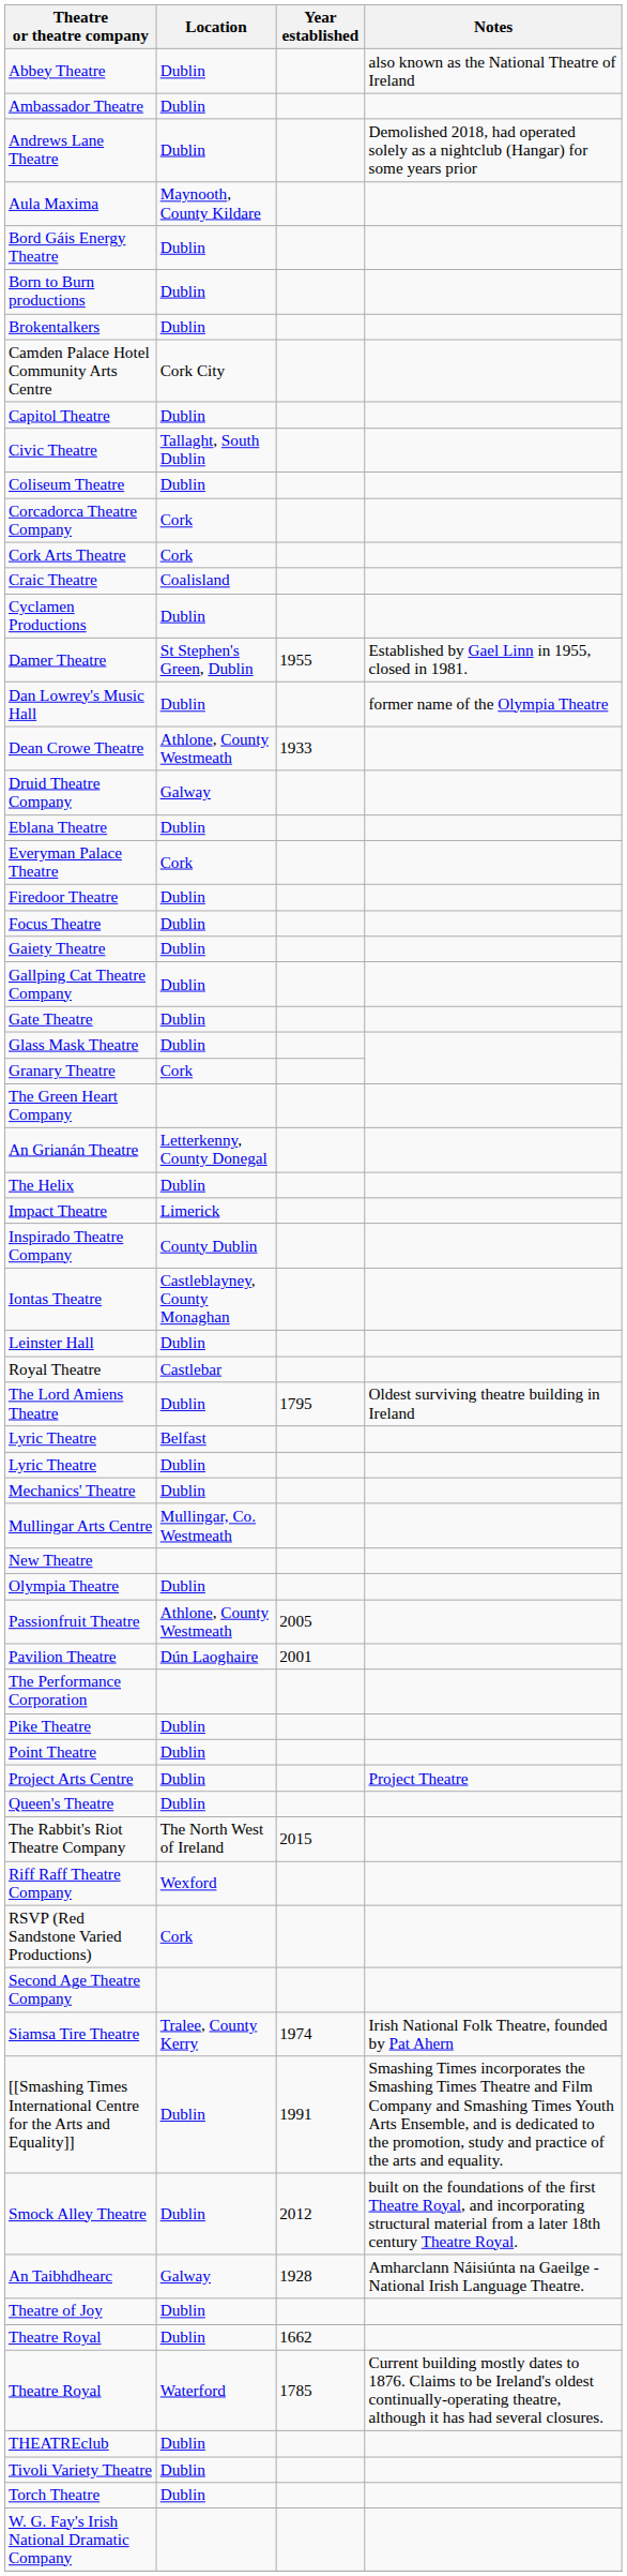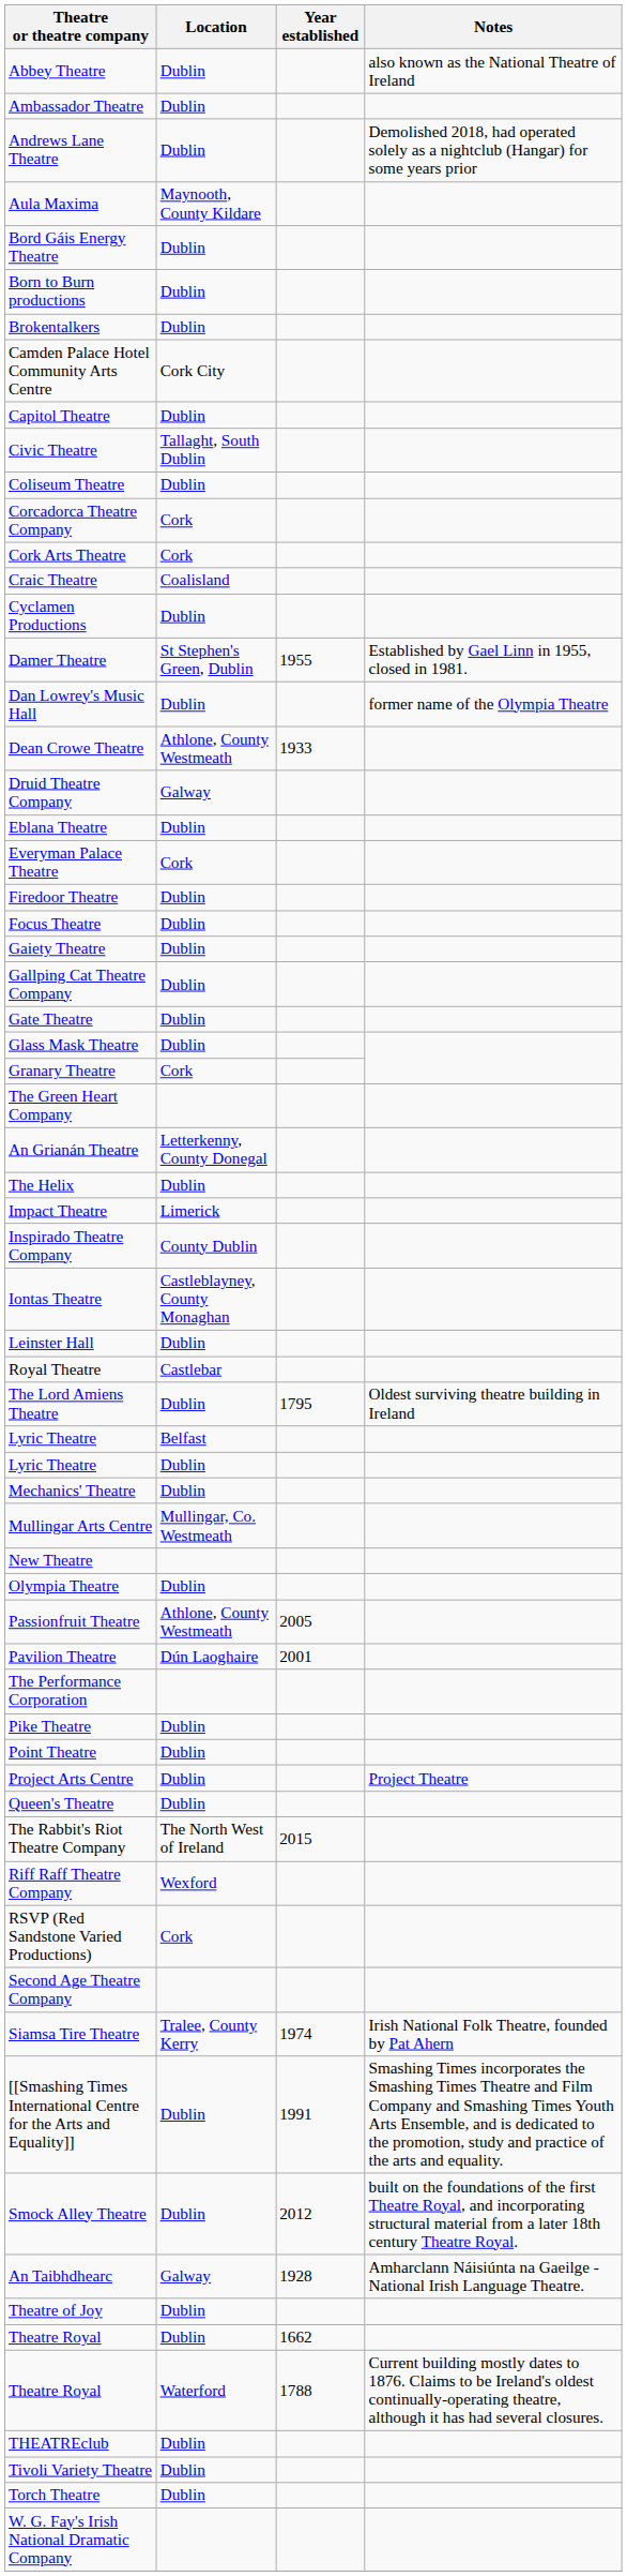 <table class="wikitable sortable">
 <tr>
 <th>Theatre<br>or theatre company</th>
 <th>Location</th>
 <th>Year established</th>
 <th class="unsortable">Notes</th>
 </tr>
 <tr>
 <td><a href='#'>Abbey Theatre</a></td>
 <td><a href='#'>Dublin</a></td>
 <td></td>
 <td>also known as the National Theatre of Ireland</td>
 </tr>
 <tr>
 <td><a href='#'>Ambassador Theatre</a></td>
 <td><a href='#'>Dublin</a></td>
 <td></td>
 <td></td>
 </tr>
 <tr>
 <td><a href='#'>Andrews Lane Theatre</a></td>
 <td><a href='#'>Dublin</a></td>
 <td></td>
 <td>Demolished 2018, had operated solely as a nightclub (Hangar) for some years prior</td>
 </tr>
 <tr>
 <td><a href='#'>Aula Maxima</a></td>
 <td><a href='#'>Maynooth</a>, <a href='#'>County Kildare</a></td>
 <td></td>
 <td></td>
 </tr>
 <tr>
 <td><a href='#'>Bord Gáis Energy Theatre</a></td>
 <td><a href='#'>Dublin</a></td>
 <td></td>
 <td></td>
 </tr>
 <tr>
 <td><a href='#'>Born to Burn productions</a></td>
 <td><a href='#'>Dublin</a></td>
 <td></td>
 <td></td>
 </tr>
 <tr>
 <td><a href='#'>Brokentalkers</a></td>
 <td><a href='#'>Dublin</a></td>
 <td></td>
 <td></td>
 </tr>
 <tr>
 <td>Camden Palace Hotel Community Arts Centre</td>
 <td>Cork City</td>
 <td></td>
 <td></td>
 </tr>
 <tr>
 <td><a href='#'>Capitol Theatre</a></td>
 <td><a href='#'>Dublin</a></td>
 <td></td>
 <td></td>
 </tr>
 <tr>
 <td><a href='#'>Civic Theatre</a></td>
 <td><a href='#'>Tallaght</a>, <a href='#'>South Dublin</a></td>
 <td></td>
 <td></td>
 </tr>
 <tr>
 <td><a href='#'>Coliseum Theatre</a></td>
 <td><a href='#'>Dublin</a></td>
 <td></td>
 <td></td>
 </tr>
 <tr>
 <td><a href='#'>Corcadorca Theatre Company</a></td>
 <td><a href='#'>Cork</a></td>
 <td></td>
 <td></td>
 </tr>
 <tr>
 <td><a href='#'>Cork Arts Theatre</a></td>
 <td><a href='#'>Cork</a></td>
 <td></td>
 <td></td>
 </tr>
 <tr>
 <td><a href='#'>Craic Theatre</a></td>
 <td><a href='#'>Coalisland</a></td>
 <td></td>
 <td></td>
 </tr>
 <tr>
 <td><a href='#'>Cyclamen Productions</a></td>
 <td><a href='#'>Dublin</a></td>
 <td></td>
 <td></td>
 </tr>
 <tr>
 <td><a href='#'>Damer Theatre</a></td>
 <td><a href='#'>St Stephen's Green</a>, <a href='#'>Dublin</a></td>
 <td>1955</td>
 <td>Established by <a href='#'>Gael Linn</a> in 1955, closed in 1981.</td>
 </tr>
 <tr>
 <td><a href='#'>Dan Lowrey's Music Hall</a></td>
 <td><a href='#'>Dublin</a></td>
 <td></td>
 <td>former name of the <a href='#'>Olympia Theatre</a></td>
 </tr>
 <tr>
 <td><a href='#'>Dean Crowe Theatre</a></td>
 <td><a href='#'>Athlone</a>, <a href='#'>County Westmeath</a></td>
 <td>1933</td>
 <td></td>
 </tr>
 <tr>
 <td><a href='#'>Druid Theatre Company</a></td>
 <td><a href='#'>Galway</a></td>
 <td></td>
 <td></td>
 </tr>
 <tr>
 <td><a href='#'>Eblana Theatre</a></td>
 <td><a href='#'>Dublin</a></td>
 <td></td>
 <td></td>
 </tr>
 <tr>
 <td><a href='#'>Everyman Palace Theatre</a></td>
 <td><a href='#'>Cork</a></td>
 <td></td>
 <td></td>
 </tr>
 <tr>
 <td><a href='#'>Firedoor Theatre</a></td>
 <td><a href='#'>Dublin</a></td>
 <td></td>
 <td></td>
 </tr>
 <tr>
 <td><a href='#'>Focus Theatre</a></td>
 <td><a href='#'>Dublin</a></td>
 <td></td>
 <td></td>
 </tr>
 <tr>
 <td><a href='#'>Gaiety Theatre</a></td>
 <td><a href='#'>Dublin</a></td>
 <td></td>
 <td></td>
 </tr>
 <tr>
 <td><a href='#'>Gallping Cat Theatre Company</a></td>
 <td><a href='#'>Dublin</a></td>
 <td></td>
 <td></td>
 </tr>
 <tr>
 <td><a href='#'>Gate Theatre</a></td>
 <td><a href='#'>Dublin</a></td>
 <td></td>
 <td></td>
 </tr>
 <tr>
 <td><a href='#'>Glass Mask Theatre</a></td>
 <td><a href='#'>Dublin</a></td>
 <td></td>
 </tr>
 <tr>
 <td><a href='#'>Granary Theatre</a></td>
 <td><a href='#'>Cork</a></td>
 <td></td>
 </tr>
 <tr>
 <td><a href='#'>The Green Heart Company</a></td>
 <td></td>
 <td></td>
 <td></td>
 </tr>
 <tr>
 <td><a href='#'>An Grianán Theatre</a></td>
 <td><a href='#'>Letterkenny</a>, <a href='#'>County Donegal</a></td>
 <td></td>
 <td></td>
 </tr>
 <tr>
 <td><a href='#'>The Helix</a></td>
 <td><a href='#'>Dublin</a></td>
 <td></td>
 <td></td>
 </tr>
 <tr>
 <td><a href='#'>Impact Theatre</a></td>
 <td><a href='#'>Limerick</a></td>
 <td></td>
 <td></td>
 </tr>
 <tr>
 <td><a href='#'>Inspirado Theatre Company</a></td>
 <td><a href='#'>County Dublin</a></td>
 <td></td>
 <td></td>
 </tr>
 <tr>
 <td><a href='#'>Iontas Theatre</a></td>
 <td><a href='#'>Castleblayney</a>, <a href='#'>County Monaghan</a></td>
 <td></td>
 <td></td>
 </tr>
 <tr>
 <td><a href='#'>Leinster Hall</a></td>
 <td><a href='#'>Dublin</a></td>
 <td></td>
 <td></td>
 </tr>
 <tr>
 <td>Royal Theatre</td>
 <td><a href='#'>Castlebar</a></td>
 <td></td>
 <td></td>
 </tr>
 <tr>
 <td><a href='#'>The Lord Amiens Theatre</a></td>
 <td><a href='#'>Dublin</a></td>
 <td>1795</td>
 <td>Oldest surviving theatre building in Ireland</td>
 </tr>
 <tr>
 <td><a href='#'>Lyric Theatre</a></td>
 <td><a href='#'>Belfast</a></td>
 <td></td>
 <td></td>
 </tr>
 <tr>
 <td><a href='#'>Lyric Theatre</a></td>
 <td><a href='#'>Dublin</a></td>
 <td></td>
 <td></td>
 </tr>
 <tr>
 <td><a href='#'>Mechanics' Theatre</a></td>
 <td><a href='#'>Dublin</a></td>
 <td></td>
 <td></td>
 </tr>
 <tr>
 <td><a href='#'>Mullingar Arts Centre</a></td>
 <td><a href='#'>Mullingar, Co. Westmeath</a></td>
 <td></td>
 <td></td>
 </tr>
 <tr>
 <td><a href='#'>New Theatre</a></td>
 <td></td>
 <td></td>
 <td></td>
 </tr>
 <tr>
 <td><a href='#'>Olympia Theatre</a></td>
 <td><a href='#'>Dublin</a></td>
 <td></td>
 <td></td>
 </tr>
 <tr>
 <td><a href='#'>Passionfruit Theatre</a></td>
 <td><a href='#'>Athlone</a>, <a href='#'>County Westmeath</a></td>
 <td>2005</td>
 <td></td>
 </tr>
 <tr>
 <td><a href='#'>Pavilion Theatre</a></td>
 <td><a href='#'>Dún Laoghaire</a></td>
 <td>2001</td>
 <td></td>
 </tr>
 <tr>
 <td><a href='#'>The Performance Corporation</a></td>
 <td></td>
 <td></td>
 <td></td>
 </tr>
 <tr>
 <td><a href='#'>Pike Theatre</a></td>
 <td><a href='#'>Dublin</a></td>
 <td></td>
 <td></td>
 </tr>
 <tr>
 <td><a href='#'>Point Theatre</a></td>
 <td><a href='#'>Dublin</a></td>
 <td></td>
 <td></td>
 </tr>
 <tr>
 <td><a href='#'>Project Arts Centre</a></td>
 <td><a href='#'>Dublin</a></td>
 <td></td>
 <td><a href='#'>Project Theatre</a></td>
 </tr>
 <tr>
 <td><a href='#'>Queen's Theatre</a></td>
 <td><a href='#'>Dublin</a></td>
 <td></td>
 <td></td>
 </tr>
 <tr>
 <td>The Rabbit's Riot Theatre Company</td>
 <td>The North West of Ireland</td>
 <td>2015</td>
 <td></td>
 </tr>
 <tr>
 <td><a href='#'>Riff Raff Theatre Company</a></td>
 <td><a href='#'>Wexford</a></td>
 <td></td>
 <td></td>
 </tr>
 <tr>
 <td>RSVP (Red Sandstone Varied Productions)</td>
 <td><a href='#'>Cork</a></td>
 <td></td>
 <td></td>
 </tr>
 <tr>
 <td><a href='#'>Second Age Theatre Company</a></td>
 <td></td>
 <td></td>
 <td></td>
 </tr>
 <tr>
 <td><a href='#'>Siamsa Tire Theatre</a></td>
 <td><a href='#'>Tralee</a>, <a href='#'>County Kerry</a></td>
 <td>1974</td>
 <td>Irish National Folk Theatre, founded by <a href='#'>Pat Ahern</a></td>
 </tr>
 <tr>
 <td>[[Smashing Times International Centre for the Arts and Equality]]</td>
 <td><a href='#'>Dublin</a></td>
 <td>1991</td>
 <td>Smashing Times incorporates the Smashing Times Theatre and Film Company and Smashing Times Youth Arts Ensemble, and is dedicated to the promotion, study and practice of the arts and equality.</td>
 </tr>
 <tr>
 <td><a href='#'>Smock Alley Theatre</a></td>
 <td><a href='#'>Dublin</a></td>
 <td>2012</td>
 <td>built on the foundations of the first <a href='#'>Theatre Royal</a>, and incorporating structural material from a later 18th century <a href='#'>Theatre Royal</a>.</td>
 </tr>
 <tr>
 <td><a href='#'>An Taibhdhearc</a></td>
 <td><a href='#'>Galway</a></td>
 <td>1928</td>
 <td>Amharclann Náisiúnta na Gaeilge - National Irish Language Theatre.</td>
 </tr>
 <tr>
 <td><a href='#'>Theatre of Joy</a></td>
 <td><a href='#'>Dublin</a></td>
 <td></td>
 <td></td>
 </tr>
 <tr>
 <td><a href='#'>Theatre Royal</a></td>
 <td><a href='#'>Dublin</a></td>
 <td>1662</td>
 <td></td>
 </tr>
 <tr>
 <td><a href='#'>Theatre Royal</a></td>
 <td><a href='#'>Waterford</a></td>
-<td>1785</td>
+<td>1788</td>
 <td>Current building mostly dates to 1876. Claims to be Ireland's oldest continually-operating theatre, although it has had several closures.</td>
 </tr>
 <tr>
 <td><a href='#'>THEATREclub</a></td>
 <td><a href='#'>Dublin</a></td>
 <td></td>
 <td></td>
 </tr>
 <tr>
 <td><a href='#'>Tivoli Variety Theatre</a></td>
 <td><a href='#'>Dublin</a></td>
 <td></td>
 <td></td>
 </tr>
 <tr>
 <td><a href='#'>Torch Theatre</a></td>
 <td><a href='#'>Dublin</a></td>
 <td></td>
 <td></td>
 </tr>
 <tr>
 <td><a href='#'>W. G. Fay's Irish National Dramatic Company</a></td>
 <td></td>
 <td></td>
 <td></td>
 </tr>
 <tr>
 </tr>
 </table>
